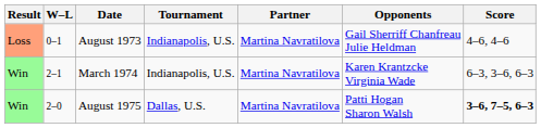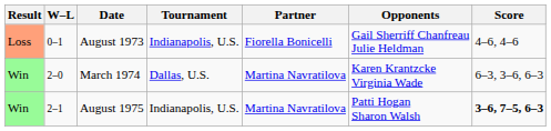 <table class="sortable wikitable">
 <tr>
 <th>Result</th>
 <th class="unsortable">W–L</th>
 <th>Date</th>
 <th>Tournament</th>
 <th>Partner</th>
 <th>Opponents</th>
 <th class="unsortable">Score</th>
 </tr>
 <tr>
 <td style="background:#FFA07A;">Loss</td>
 <td><small>0–1</small></td>
 <td>August 1973</td>
 <td><a href='#'>Indianapolis</a>, U.S.</td>
-<td> <a href='#'>Martina Navratilova</a></td>
+<td> <a href='#'>Fiorella Bonicelli</a></td>
 <td> <a href='#'>Gail Sherriff Chanfreau</a><br> <a href='#'>Julie Heldman</a></td>
 <td>4–6, 4–6</td>
 </tr>
 <tr>
 <td style="background:#98FB98;">Win</td>
-<td><small>2–1</small></td>
+<td><small>2–0</small></td>
 <td>March 1974</td>
-<td>Indianapolis, U.S.</td>
+<td><a href='#'>Dallas</a>, U.S.</td>
 <td> <a href='#'>Martina Navratilova</a></td>
 <td> <a href='#'>Karen Krantzcke</a><br> <a href='#'>Virginia Wade</a></td>
 <td>6–3, 3–6, 6–3</td>
 </tr>
 <tr>
 <td style="background:#98FB98;">Win</td>
-<td><small>2–0</small></td>
+<td><small>2–1</small></td>
 <td>August 1975</td>
-<td><a href='#'>Dallas</a>, U.S.</td>
+<td>Indianapolis, U.S.</td>
 <td> <a href='#'>Martina Navratilova</a></td>
 <td> <a href='#'>Patti Hogan</a><br> <a href='#'>Sharon Walsh</a></td>
 <td><strong>3–6, 7–5, 6–3</strong></td>
 </tr>
 </table>
